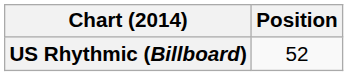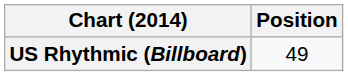 <table class="wikitable plainrowheaders" style="text-align:center;">
 <tr>
 <th scope="col">Chart (2014)</th>
 <th scope="col">Position</th>
 </tr>
 <tr>
 <th scope="row">US Rhythmic (<em>Billboard</em>)</th>
-<td>52</td>
+<td>49</td>
 </tr>
 </table>
